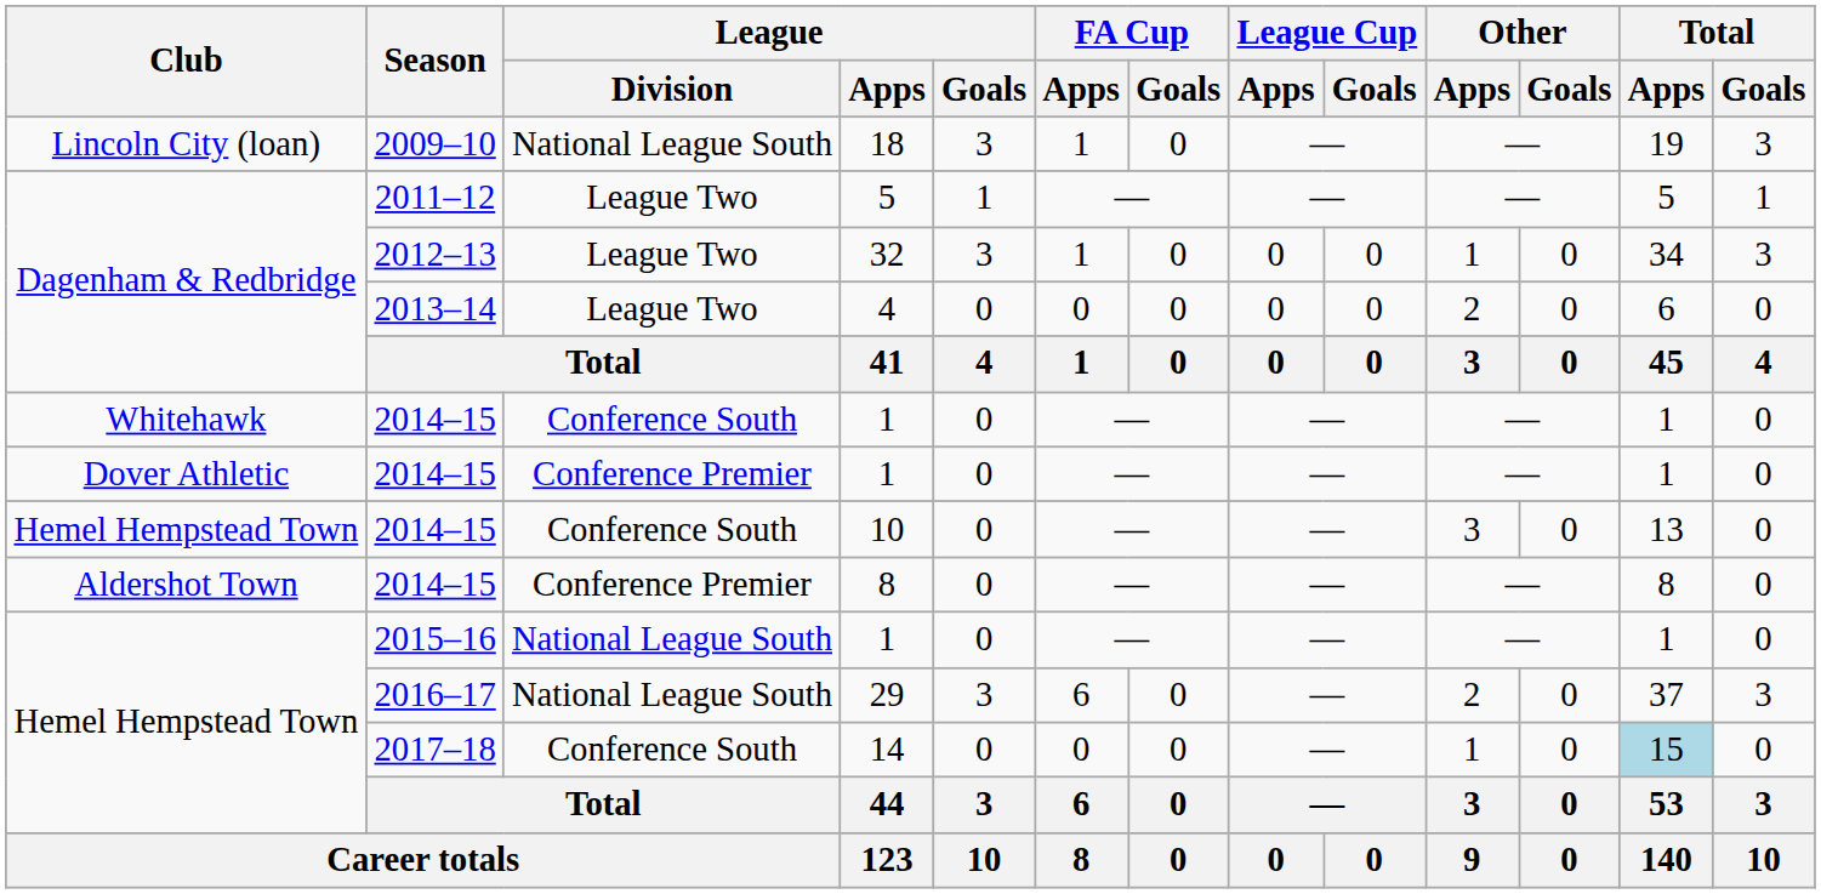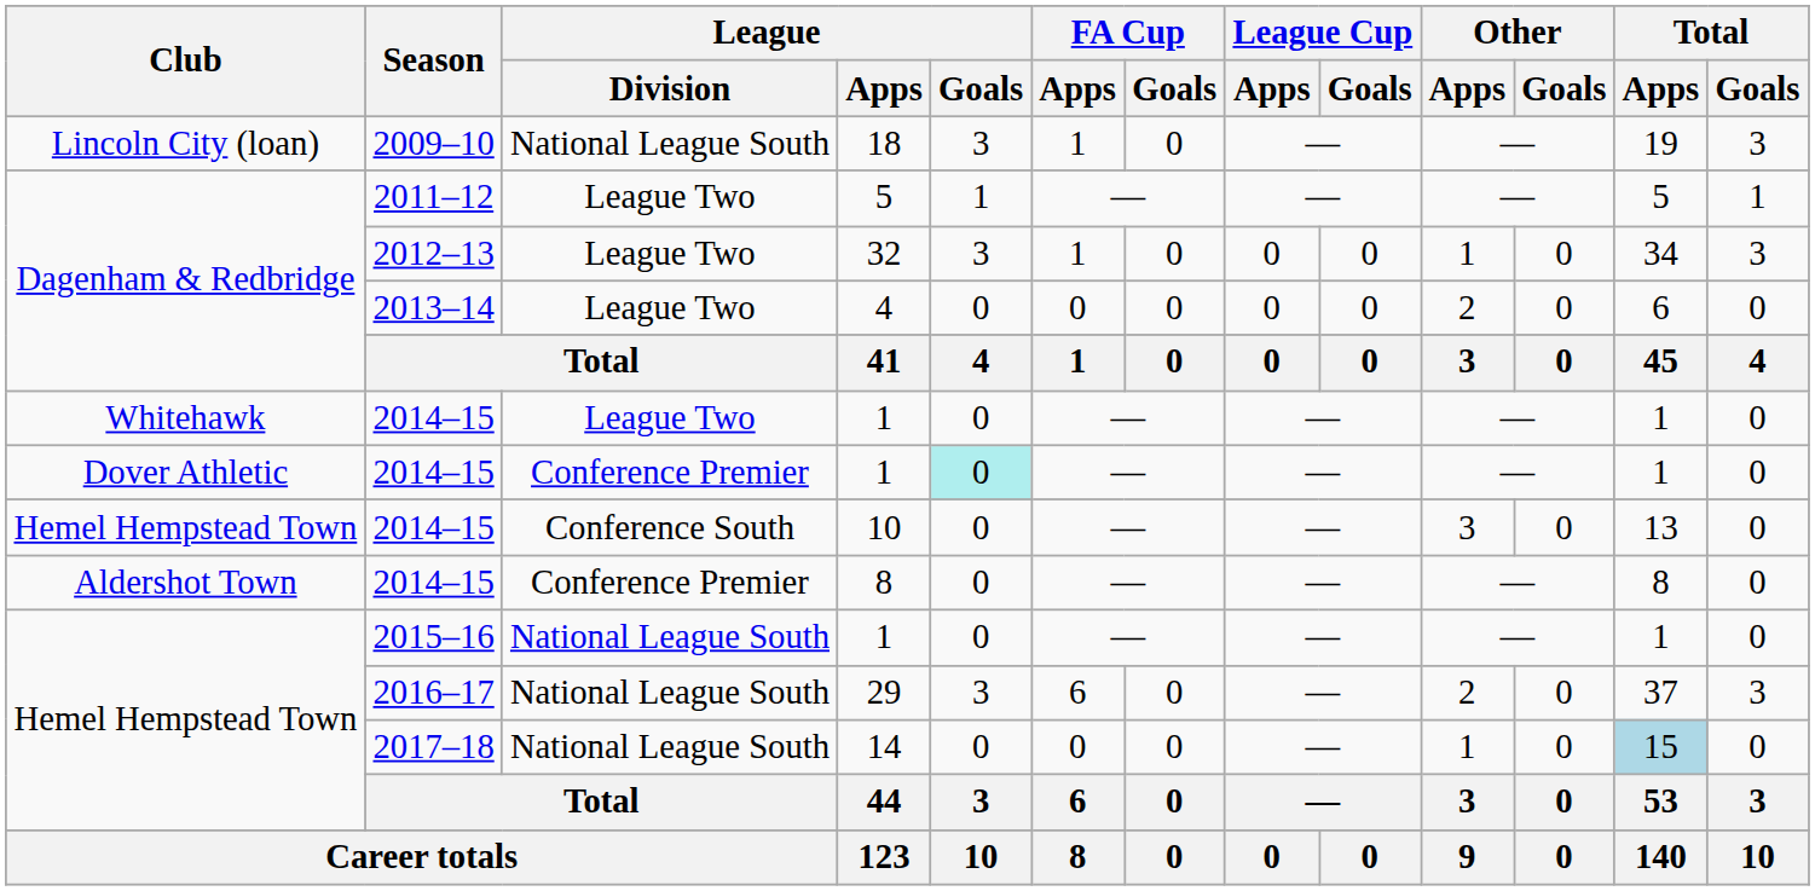 <table class="wikitable" style="text-align: center;">
 <tr>
 <th rowspan="2">Club</th>
 <th rowspan="2">Season</th>
 <th colspan="3">League</th>
 <th colspan="2"><a href='#'>FA Cup</a></th>
 <th colspan="2"><a href='#'>League Cup</a></th>
 <th colspan="2">Other</th>
 <th colspan="2">Total</th>
 </tr>
 <tr>
 <th>Division</th>
 <th>Apps</th>
 <th>Goals</th>
 <th>Apps</th>
 <th>Goals</th>
 <th>Apps</th>
 <th>Goals</th>
 <th>Apps</th>
 <th>Goals</th>
 <th>Apps</th>
 <th>Goals</th>
 </tr>
 <tr>
 <td><a href='#'>Lincoln City</a> (loan)</td>
 <td><a href='#'>2009–10</a></td>
 <td>National League South</td>
 <td>18</td>
 <td>3</td>
 <td>1</td>
 <td>0</td>
 <td colspan=2>—</td>
 <td colspan=2>—</td>
 <td>19</td>
 <td>3</td>
 </tr>
 <tr>
 <td rowspan="4" valign="center"><a href='#'>Dagenham & Redbridge</a></td>
 <td><a href='#'>2011–12</a></td>
 <td>League Two</td>
 <td>5</td>
 <td>1</td>
 <td colspan=2>—</td>
 <td colspan=2>—</td>
 <td colspan=2>—</td>
 <td>5</td>
 <td>1</td>
 </tr>
 <tr>
 <td><a href='#'>2012–13</a></td>
 <td>League Two</td>
 <td>32</td>
 <td>3</td>
 <td>1</td>
 <td>0</td>
 <td>0</td>
 <td>0</td>
 <td>1</td>
 <td>0</td>
 <td>34</td>
 <td>3</td>
 </tr>
 <tr>
 <td><a href='#'>2013–14</a></td>
 <td Football League Two>League Two</td>
 <td>4</td>
 <td>0</td>
 <td>0</td>
 <td>0</td>
 <td>0</td>
 <td>0</td>
 <td>2</td>
 <td>0</td>
 <td>6</td>
 <td>0</td>
 </tr>
 <tr>
 <th colspan="2">Total</th>
 <th>41</th>
 <th>4</th>
 <th>1</th>
 <th>0</th>
 <th>0</th>
 <th>0</th>
 <th>3</th>
 <th>0</th>
 <th>45</th>
 <th>4</th>
 </tr>
 <tr>
 <td><a href='#'>Whitehawk</a></td>
 <td><a href='#'>2014–15</a></td>
-<td><a href='#'>Conference South</a></td>
+<td><a href='#'>League Two</a></td>
 <td>1</td>
 <td>0</td>
 <td colspan=2>—</td>
 <td colspan=2>—</td>
 <td colspan=2>—</td>
 <td>1</td>
 <td>0</td>
 </tr>
 <tr>
 <td><a href='#'>Dover Athletic</a></td>
 <td><a href='#'>2014–15</a></td>
 <td><a href='#'>Conference Premier</a></td>
 <td>1</td>
-<td>0</td>
+<td style="background: paleturquoise;">0</td>
 <td colspan=2>—</td>
 <td colspan=2>—</td>
 <td colspan=2>—</td>
 <td>1</td>
 <td>0</td>
 </tr>
 <tr>
 <td><a href='#'>Hemel Hempstead Town</a></td>
 <td><a href='#'>2014–15</a></td>
 <td>Conference South</td>
 <td>10</td>
 <td>0</td>
 <td colspan=2>—</td>
 <td colspan=2>—</td>
 <td>3</td>
 <td>0</td>
 <td>13</td>
 <td>0</td>
 </tr>
 <tr>
 <td><a href='#'>Aldershot Town</a></td>
 <td><a href='#'>2014–15</a></td>
 <td>Conference Premier</td>
 <td>8</td>
 <td>0</td>
 <td colspan=2>—</td>
 <td colspan=2>—</td>
 <td colspan=2>—</td>
 <td>8</td>
 <td>0</td>
 </tr>
 <tr>
 <td rowspan="4" valign="center">Hemel Hempstead Town</td>
 <td><a href='#'>2015–16</a></td>
 <td><a href='#'>National League South</a></td>
 <td>1</td>
 <td>0</td>
 <td colspan=2>—</td>
 <td colspan=2>—</td>
 <td colspan=2>—</td>
 <td>1</td>
 <td>0</td>
 </tr>
 <tr>
 <td><a href='#'>2016–17</a></td>
 <td>National League South</td>
 <td>29</td>
 <td>3</td>
 <td>6</td>
 <td>0</td>
 <td colspan=2>—</td>
 <td>2</td>
 <td>0</td>
 <td>37</td>
 <td>3</td>
 </tr>
 <tr>
 <td><a href='#'>2017–18</a></td>
-<td>Conference South</td>
+<td>National League South</td>
 <td>14</td>
 <td>0</td>
 <td>0</td>
 <td>0</td>
 <td colspan=2>—</td>
 <td>1</td>
 <td>0</td>
 <td style="background: lightblue;">15</td>
 <td>0</td>
 </tr>
 <tr>
 <th colspan="2">Total</th>
 <th>44</th>
 <th>3</th>
 <th>6</th>
 <th>0</th>
 <th colspan=2>—</th>
 <th>3</th>
 <th>0</th>
 <th>53</th>
 <th>3</th>
 </tr>
 <tr>
 <th colspan="3">Career totals</th>
 <th>123</th>
 <th>10</th>
 <th>8</th>
 <th>0</th>
 <th>0</th>
 <th>0</th>
 <th>9</th>
 <th>0</th>
 <th>140</th>
 <th>10</th>
 </tr>
 </table>
